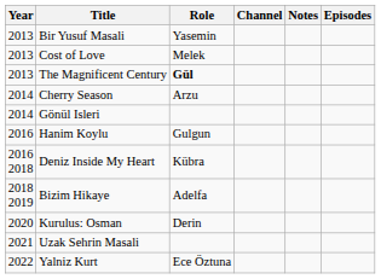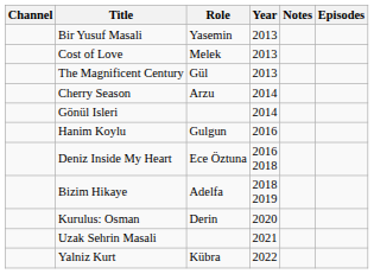 <table class="wikitable">
 <tr>
-<th>Year</th>
+<th>Channel</th>
 <th>Title</th>
 <th>Role</th>
-<th>Channel</th>
+<th>Year</th>
 <th>Notes</th>
 <th>Episodes</th>
 </tr>
 <tr>
-<td>2013</td>
+<td></td>
 <td>Bir Yusuf Masali</td>
 <td>Yasemin</td>
-<td></td>
+<td>2013</td>
 <td></td>
 <td></td>
 </tr>
 <tr>
-<td>2013</td>
+<td></td>
 <td>Cost of Love</td>
 <td>Melek</td>
-<td></td>
+<td>2013</td>
 <td></td>
 <td></td>
 </tr>
 <tr>
+<td></td>
+<td>The Magnificent Century</td>
+<td>Gül</td>
 <td>2013</td>
-<td>The Magnificent Century</td>
-<td><strong>Gül</strong></td>
-<td></td>
 <td></td>
 <td></td>
 </tr>
 <tr>
-<td>2014</td>
+<td></td>
 <td>Cherry Season</td>
 <td>Arzu</td>
-<td></td>
+<td>2014</td>
 <td></td>
 <td></td>
 </tr>
 <tr>
-<td>2014</td>
+<td></td>
 <td>Gönül Isleri</td>
 <td></td>
-<td></td>
+<td>2014</td>
 <td></td>
 <td></td>
 </tr>
 <tr>
-<td>2016</td>
+<td></td>
 <td>Hanim Koylu</td>
 <td>Gulgun</td>
-<td></td>
+<td>2016</td>
 <td></td>
 <td></td>
 </tr>
 <tr>
+<td></td>
+<td>Deniz Inside My Heart</td>
+<td>Ece Öztuna</td>
 <td>2016<br>2018</td>
-<td>Deniz Inside My Heart</td>
-<td>Kübra</td>
-<td></td>
 <td></td>
 <td></td>
 </tr>
 <tr>
-<td>2018<br>2019</td>
+<td></td>
 <td>Bizim Hikaye</td>
 <td>Adelfa</td>
-<td></td>
+<td>2018<br>2019</td>
 <td></td>
 <td></td>
 </tr>
 <tr>
-<td>2020</td>
+<td></td>
 <td>Kurulus: Osman</td>
 <td>Derin</td>
-<td></td>
+<td>2020</td>
 <td></td>
 <td></td>
 </tr>
 <tr>
-<td>2021</td>
+<td></td>
 <td>Uzak Sehrin Masali</td>
 <td></td>
-<td></td>
+<td>2021</td>
 <td></td>
 <td></td>
 </tr>
 <tr>
+<td></td>
+<td>Yalniz Kurt</td>
+<td>Kübra</td>
 <td>2022</td>
-<td>Yalniz Kurt</td>
-<td>Ece Öztuna</td>
-<td></td>
 <td></td>
 <td></td>
 </tr>
 </table>
